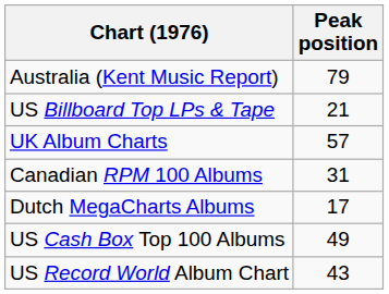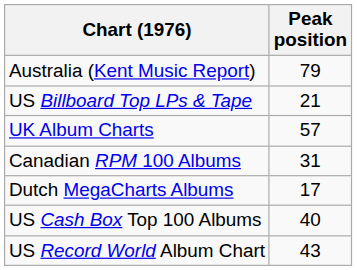 <table class="wikitable">
 <tr>
 <th>Chart (1976)</th>
 <th>Peak<br>position</th>
 </tr>
 <tr>
 <td>Australia (<a href='#'>Kent Music Report</a>)</td>
 <td style="text-align:center;">79</td>
 </tr>
 <tr>
 <td>US <a href='#'><em>Billboard Top LPs & Tape</em></a></td>
 <td align=center>21</td>
 </tr>
 <tr>
 <td><a href='#'>UK Album Charts</a></td>
 <td align=center>57</td>
 </tr>
 <tr>
 <td>Canadian <a href='#'><em>RPM</em> 100 Albums</a></td>
 <td align=center>31</td>
 </tr>
 <tr>
 <td>Dutch <a href='#'>MegaCharts Albums</a></td>
 <td align=center>17</td>
 </tr>
 <tr>
 <td>US <em><a href='#'>Cash Box</a></em> Top 100 Albums</td>
-<td align=center>49</td>
+<td align=center>40</td>
 </tr>
 <tr>
 <td>US <em><a href='#'>Record World</a></em> Album Chart</td>
 <td align=center>43</td>
 </tr>
 </table>
